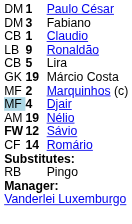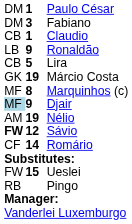 <table cellspacing="0" cellpadding="0" style="font-size:90%; margin:0.2em auto;">
 <tr>
 <th width="25"></th>
 <th width="25"></th>
 </tr>
 <tr>
 <td>DM</td>
 <td><strong>1</strong></td>
 <td> <a href='#'>Paulo César</a></td>
 </tr>
 <tr>
 <td>DM</td>
 <td><strong>3</strong></td>
 <td> Fabiano</td>
 </tr>
 <tr>
 <td>CB</td>
 <td><strong>1</strong></td>
 <td> <a href='#'>Claudio</a></td>
 </tr>
 <tr>
 <td>LB</td>
 <td><strong>9</strong></td>
 <td> <a href='#'>Ronaldão</a></td>
 </tr>
 <tr>
 <td>CB</td>
 <td><strong>5</strong></td>
 <td> Lira</td>
 </tr>
 <tr>
 <td>GK</td>
 <td><strong>19</strong></td>
 <td> Márcio Costa</td>
 </tr>
 <tr>
 <td>MF</td>
-<td><strong>2</strong></td>
+<td><strong>8</strong></td>
 <td> <a href='#'>Marquinhos</a> (c)</td>
 </tr>
 <tr>
 <td style="background: lightblue;">MF</td>
-<td><strong>4</strong></td>
+<td><strong>9</strong></td>
 <td> <a href='#'>Djair</a></td>
 </tr>
 <tr>
 <td>AM</td>
 <td><strong>19</strong></td>
 <td> <a href='#'>Nélio</a></td>
 <td></td>
 <td></td>
 </tr>
 <tr>
 <td><strong>FW</strong></td>
 <td><strong>12</strong></td>
 <td> <a href='#'>Sávio</a></td>
 <td></td>
 <td></td>
 </tr>
 <tr>
 <td>CF</td>
 <td><strong>14</strong></td>
 <td> <a href='#'>Romário</a></td>
 </tr>
 <tr>
 <td colspan=3><strong>Substitutes:</strong></td>
 </tr>
 <tr>
+<td>FW</td>
+<td><strong>15</strong></td>
+<td> Ueslei</td>
+<td></td>
+<td></td>
+</tr>
+<tr>
 <td>RB</td>
 <td></td>
 <td> Pingo</td>
 <td></td>
 <td></td>
 </tr>
 <tr>
 <td colspan=3><strong>Manager:</strong></td>
 </tr>
 <tr>
 <td colspan=4> <a href='#'>Vanderlei Luxemburgo</a></td>
 </tr>
 </table>
